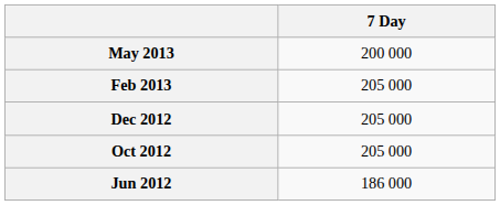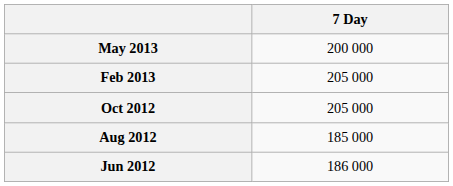 <table class="wikitable sortable" style="text-align:center; width:500px; height:200px;">
 <tr>
 <th></th>
 <th>7 Day</th>
 </tr>
 <tr>
 <th scope="row">May 2013</th>
 <td>200 000</td>
 </tr>
 <tr>
 <th scope="row">Feb 2013</th>
 <td>205 000</td>
 </tr>
 <tr>
-<th scope="row">Dec 2012</th>
+<th scope="row">Oct 2012</th>
 <td>205 000</td>
 </tr>
 <tr>
-<th scope="row">Oct 2012</th>
-<td>205 000</td>
+<th scope="row">Aug 2012</th>
+<td>185 000</td>
 </tr>
 <tr>
 <th scope="row">Jun 2012</th>
 <td>186 000</td>
 </tr>
 </table>
